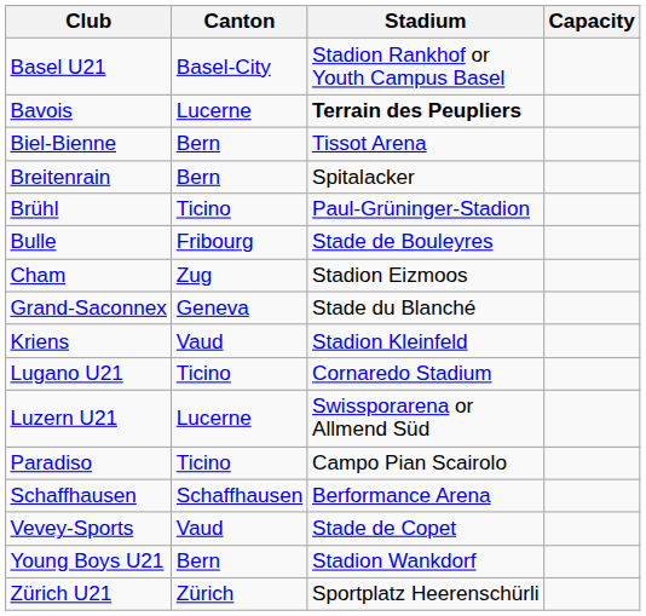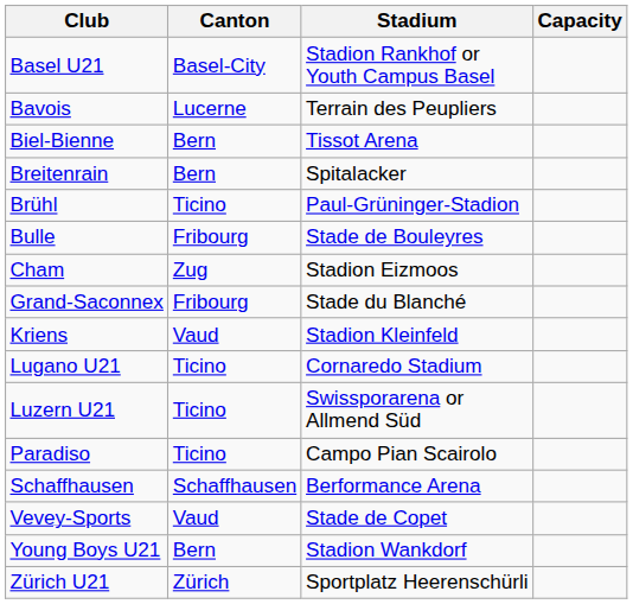 <table class="wikitable">
 <tr>
 <th>Club</th>
 <th>Canton</th>
 <th>Stadium</th>
 <th>Capacity</th>
 </tr>
 <tr>
 <td><a href='#'>Basel U21</a></td>
 <td><a href='#'>Basel-City</a></td>
 <td><a href='#'>Stadion Rankhof</a> or<br><a href='#'>Youth Campus Basel</a></td>
 <td><br></td>
 </tr>
 <tr>
 <td><a href='#'>Bavois</a></td>
 <td><a href='#'>Lucerne</a></td>
-<td><strong>Terrain des Peupliers</strong></td>
+<td>Terrain des Peupliers</td>
 <td></td>
 </tr>
 <tr>
 <td><a href='#'>Biel-Bienne</a></td>
 <td><a href='#'>Bern</a></td>
 <td><a href='#'>Tissot Arena</a></td>
 <td></td>
 </tr>
 <tr>
 <td><a href='#'>Breitenrain</a></td>
 <td><a href='#'>Bern</a></td>
 <td>Spitalacker</td>
 <td></td>
 </tr>
 <tr>
 <td><a href='#'>Brühl</a></td>
 <td><a href='#'>Ticino</a></td>
 <td><a href='#'>Paul-Grüninger-Stadion</a></td>
 <td></td>
 </tr>
 <tr>
 <td><a href='#'>Bulle</a></td>
 <td><a href='#'>Fribourg</a></td>
 <td><a href='#'>Stade de Bouleyres</a></td>
 <td></td>
 </tr>
 <tr>
 <td><a href='#'>Cham</a></td>
 <td><a href='#'>Zug</a></td>
 <td>Stadion Eizmoos</td>
 <td></td>
 </tr>
 <tr>
 <td><a href='#'>Grand-Saconnex</a></td>
-<td><a href='#'>Geneva</a></td>
+<td><a href='#'>Fribourg</a></td>
 <td>Stade du Blanché</td>
 <td></td>
 </tr>
 <tr>
 <td><a href='#'>Kriens</a></td>
 <td><a href='#'>Vaud</a></td>
 <td><a href='#'>Stadion Kleinfeld</a></td>
 <td></td>
 </tr>
 <tr>
 <td><a href='#'>Lugano U21</a></td>
 <td><a href='#'>Ticino</a></td>
 <td><a href='#'>Cornaredo Stadium</a></td>
 <td></td>
 </tr>
 <tr>
 <td><a href='#'>Luzern U21</a></td>
-<td><a href='#'>Lucerne</a></td>
+<td><a href='#'>Ticino</a></td>
 <td><a href='#'>Swissporarena</a> or<br>Allmend Süd</td>
 <td><br></td>
 </tr>
 <tr>
 <td><a href='#'>Paradiso</a></td>
 <td><a href='#'>Ticino</a></td>
 <td>Campo Pian Scairolo</td>
 <td></td>
 </tr>
 <tr>
 <td><a href='#'>Schaffhausen</a></td>
 <td><a href='#'>Schaffhausen</a></td>
 <td><a href='#'>Berformance Arena</a></td>
 <td></td>
 </tr>
 <tr>
 <td><a href='#'>Vevey-Sports</a></td>
 <td><a href='#'>Vaud</a></td>
 <td><a href='#'>Stade de Copet</a></td>
 <td></td>
 </tr>
 <tr>
 <td><a href='#'>Young Boys U21</a></td>
 <td><a href='#'>Bern</a></td>
 <td><a href='#'>Stadion Wankdorf</a></td>
 <td></td>
 </tr>
 <tr>
 <td><a href='#'>Zürich U21</a></td>
 <td><a href='#'>Zürich</a></td>
 <td>Sportplatz Heerenschürli</td>
 <td></td>
 </tr>
 </table>
